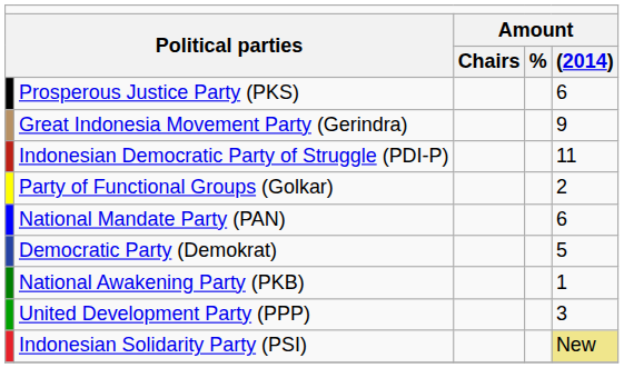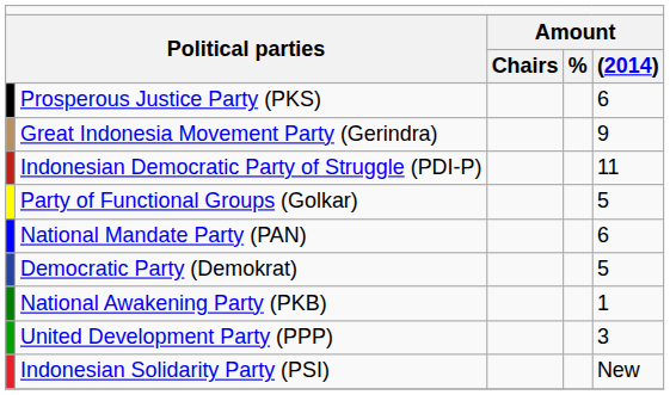 <table class="wikitable">
 <tr>
 <td colspan="5"></td>
 </tr>
 <tr>
 <th colspan="2" rowspan="2">Political parties</th>
 <th colspan="3">Amount</th>
 </tr>
 <tr>
 <th>Chairs</th>
 <th>%</th>
 <th>  (<a href='#'>2014</a>)</th>
 </tr>
 <tr>
 <td bgcolor=#000000></td>
 <td> <a href='#'>Prosperous Justice Party</a> (PKS)</td>
 <td></td>
 <td></td>
 <td> 6</td>
 </tr>
 <tr>
 <td bgcolor=#B79164></td>
 <td><a href='#'>Great Indonesia Movement Party</a> (Gerindra)</td>
 <td></td>
 <td></td>
 <td> 9</td>
 </tr>
 <tr>
 <td bgcolor=#BD2016></td>
 <td><a href='#'>Indonesian Democratic Party of Struggle</a> (PDI-P)</td>
 <td></td>
 <td></td>
 <td> 11</td>
 </tr>
 <tr>
 <td bgcolor=#FFFF00></td>
 <td><a href='#'>Party of Functional Groups</a> (Golkar)</td>
 <td></td>
 <td></td>
-<td> 2</td>
+<td> 5</td>
 </tr>
 <tr>
 <td bgcolor=#0000FF></td>
 <td><a href='#'>National Mandate Party</a> (PAN)</td>
 <td></td>
 <td></td>
 <td> 6</td>
 </tr>
 <tr>
 <td bgcolor=#2643A3></td>
 <td> <a href='#'>Democratic Party</a> (Demokrat)</td>
 <td></td>
 <td></td>
 <td> 5</td>
 </tr>
 <tr>
 <td bgcolor=#008000></td>
 <td><a href='#'>National Awakening Party</a> (PKB)</td>
 <td></td>
 <td></td>
 <td> 1</td>
 </tr>
 <tr>
 <td bgcolor=#00A100></td>
 <td><a href='#'>United Development Party</a> (PPP)</td>
 <td></td>
 <td></td>
 <td> 3</td>
 </tr>
 <tr>
 <td bgcolor=#E6212A></td>
 <td> <a href='#'>Indonesian Solidarity Party</a> (PSI)</td>
 <td></td>
 <td></td>
-<td style="background: khaki;">New</td>
+<td>New</td>
 </tr>
 <tr>
 </tr>
 </table>
